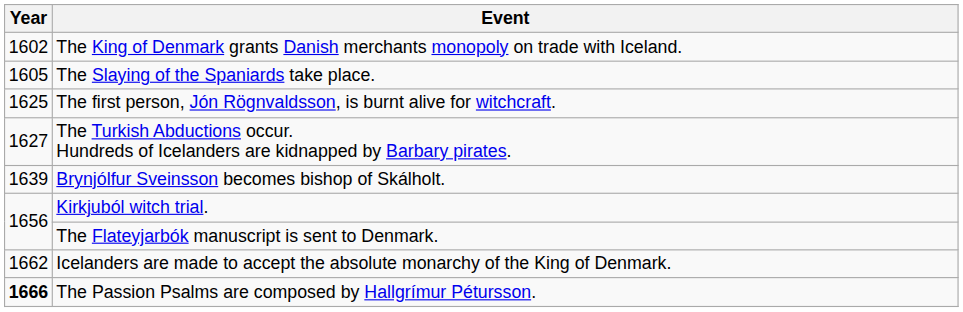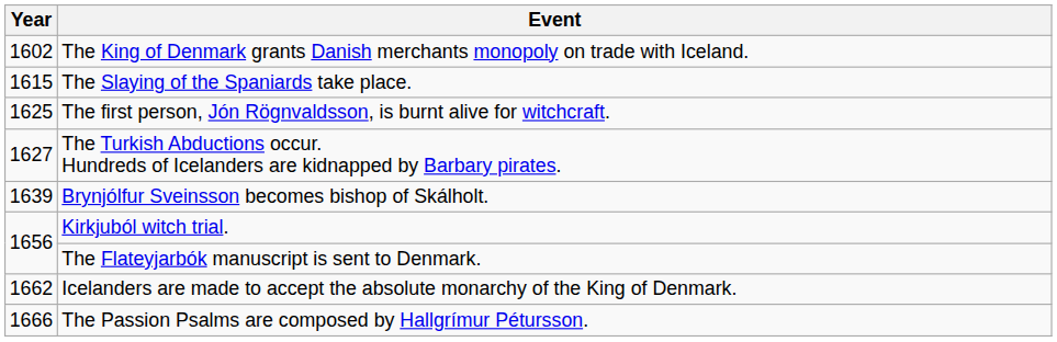 <table class="wikitable">
 <tr>
 <th style="width: 5%">Year</th>
 <th>Event</th>
 </tr>
 <tr>
 <td style="text-align: right;">1602</td>
 <td>The <a href='#'>King of Denmark</a> grants <a href='#'>Danish</a> merchants <a href='#'>monopoly</a> on trade with Iceland.</td>
 </tr>
 <tr>
-<td style="text-align: right;">1605</td>
+<td style="text-align: right;">1615</td>
 <td>The <a href='#'>Slaying of the Spaniards</a> take place.</td>
 </tr>
 <tr>
 <td style="text-align: right;">1625</td>
 <td>The first person, <a href='#'>Jón Rögnvaldsson</a>, is burnt alive for <a href='#'>witchcraft</a>.</td>
 </tr>
 <tr>
 <td style="text-align: right;">1627</td>
 <td>The <a href='#'>Turkish Abductions</a> occur.<br>Hundreds of Icelanders are kidnapped by <a href='#'>Barbary pirates</a>.</td>
 </tr>
 <tr>
 <td style="text-align: right;">1639</td>
 <td><a href='#'>Brynjólfur Sveinsson</a> becomes bishop of Skálholt.</td>
 </tr>
 <tr>
 <td rowspan="2" style="text-align: right;">1656</td>
 <td><a href='#'>Kirkjuból witch trial</a>.</td>
 </tr>
 <tr>
 <td>The <a href='#'>Flateyjarbók</a> manuscript is sent to Denmark.</td>
 </tr>
 <tr>
 <td style="text-align: right;">1662</td>
 <td>Icelanders are made to accept the absolute monarchy of the King of Denmark.</td>
 </tr>
 <tr>
-<td style="text-align: right;"><strong>1666</strong></td>
+<td style="text-align: right;">1666</td>
 <td>The Passion Psalms are composed by <a href='#'>Hallgrímur Pétursson</a>.</td>
 </tr>
 </table>
